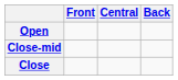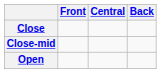 <table class="wikitable" style="text-align:center;">
 <tr>
 <th></th>
 <th><a href='#'>Front</a></th>
 <th><a href='#'>Central</a></th>
 <th><a href='#'>Back</a></th>
 </tr>
 <tr>
-<th><a href='#'>Open</a></th>
+<th><a href='#'>Close</a></th>
+<td>  </td>
 <td></td>
 <td>  </td>
-<td></td>
 </tr>
 <tr>
 <th><a href='#'>Close-mid</a></th>
 <td>  </td>
 <td></td>
 <td>  </td>
 </tr>
 <tr>
-<th><a href='#'>Close</a></th>
+<th><a href='#'>Open</a></th>
+<td></td>
 <td>  </td>
 <td></td>
-<td>  </td>
 </tr>
 </table>
